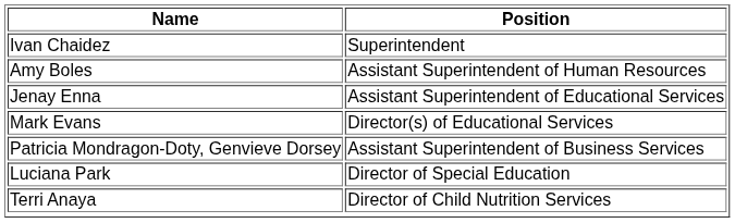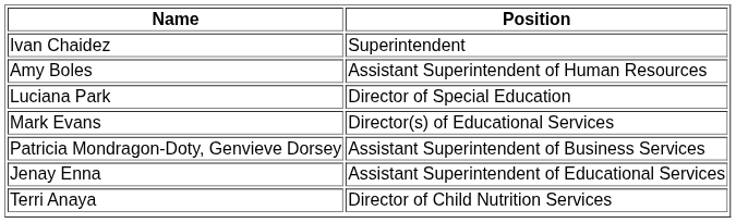 <table border="1">
 <tr>
 <th>Name</th>
 <th>Position</th>
 </tr>
 <tr ---->
 <td>Ivan Chaidez</td>
 <td>Superintendent</td>
 </tr>
 <tr ---->
 <td>Amy Boles</td>
 <td>Assistant Superintendent of Human Resources</td>
 </tr>
 <tr ---->
-<td>Jenay Enna</td>
-<td>Assistant Superintendent of Educational Services</td>
+<td>Luciana Park</td>
+<td>Director of Special Education</td>
 </tr>
 <tr ---->
 <td>Mark Evans</td>
 <td>Director(s) of Educational Services</td>
 </tr>
 <tr ---->
 <td>Patricia Mondragon-Doty, Genvieve Dorsey</td>
 <td>Assistant Superintendent of Business Services</td>
 </tr>
 <tr ---->
-<td>Luciana Park</td>
-<td>Director of Special Education</td>
+<td>Jenay Enna</td>
+<td>Assistant Superintendent of Educational Services</td>
 </tr>
 <tr ---->
 <td>Terri Anaya</td>
 <td>Director of Child Nutrition Services</td>
 </tr>
 <tr ---->
 </tr>
 </table>
